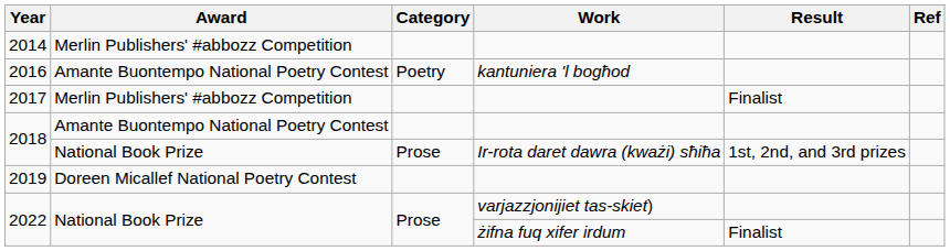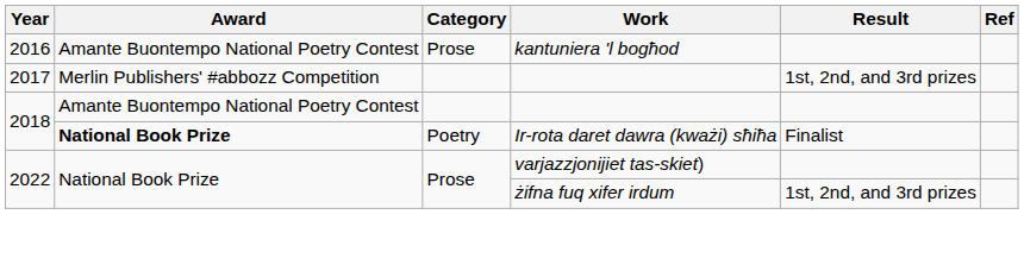 <table class="wikitable">
 <tr>
 <th>Year</th>
 <th>Award</th>
 <th>Category</th>
 <th>Work</th>
 <th>Result</th>
 <th>Ref</th>
 </tr>
 <tr>
-<td>2014</td>
-<td>Merlin Publishers' #abbozz Competition</td>
-<td></td>
-<td></td>
-<td></td>
-<td></td>
-</tr>
-<tr>
 <td>2016</td>
 <td>Amante Buontempo National Poetry Contest</td>
-<td>Poetry</td>
+<td>Prose</td>
 <td><em>kantuniera 'l bogħod</em></td>
 <td></td>
 <td></td>
 </tr>
 <tr>
 <td>2017</td>
 <td>Merlin Publishers' #abbozz Competition</td>
 <td></td>
 <td></td>
-<td>Finalist</td>
+<td>1st, 2nd, and 3rd prizes</td>
 <td></td>
 </tr>
 <tr>
 <td rowspan="2">2018</td>
 <td>Amante Buontempo National Poetry Contest</td>
 <td></td>
 <td></td>
 <td></td>
 <td></td>
 </tr>
 <tr>
-<td>National Book Prize</td>
-<td>Prose</td>
+<td><strong>National Book Prize</strong></td>
+<td>Poetry</td>
 <td><em>Ir-rota daret dawra (kważi) sħiħa</em></td>
-<td>1st, 2nd, and 3rd prizes</td>
-<td></td>
-</tr>
-<tr>
-<td>2019</td>
-<td>Doreen Micallef National Poetry Contest</td>
-<td></td>
-<td></td>
-<td></td>
+<td>Finalist</td>
 <td></td>
 </tr>
 <tr>
 <td rowspan="2">2022</td>
 <td rowspan="2">National Book Prize</td>
 <td rowspan="2">Prose</td>
 <td><em>varjazzjonijiet tas-skiet</em>)</td>
 <td></td>
 <td></td>
 </tr>
 <tr>
 <td><em>żifna fuq xifer irdum</em></td>
-<td>Finalist</td>
+<td>1st, 2nd, and 3rd prizes</td>
 <td></td>
 </tr>
 </table>
